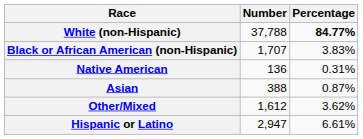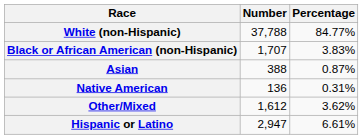 <table class="wikitable" style="text-align:right">
 <tr>
 <th scope="col">Race</th>
 <th scope="col">Number</th>
 <th scope="col">Percentage</th>
 </tr>
 <tr>
 <th scope="row"><a href='#'>White</a> (non-Hispanic)</th>
 <td>37,788</td>
-<td><strong>84.77%</strong></td>
+<td>84.77%</td>
 </tr>
 <tr>
 <th scope="row"><a href='#'>Black or African American</a> (non-Hispanic)</th>
 <td>1,707</td>
 <td>3.83%</td>
 </tr>
 <tr>
+<th scope="row"><a href='#'>Asian</a></th>
+<td>388</td>
+<td>0.87%</td>
+</tr>
+<tr>
 <th scope="row"><a href='#'>Native American</a></th>
 <td>136</td>
 <td>0.31%</td>
-</tr>
-<tr>
-<th scope="row"><a href='#'>Asian</a></th>
-<td>388</td>
-<td>0.87%</td>
 </tr>
 <tr>
 <th scope="row"><a href='#'>Other/Mixed</a></th>
 <td>1,612</td>
 <td>3.62%</td>
 </tr>
 <tr>
 <th scope="row"><a href='#'>Hispanic</a> or <a href='#'>Latino</a></th>
 <td>2,947</td>
 <td>6.61%</td>
 </tr>
 </table>
